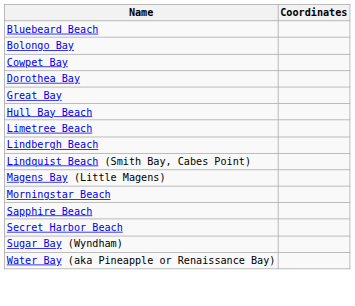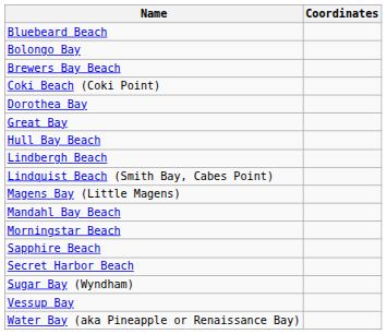 <table class="wikitable sortable">
 <tr>
 <th>Name</th>
 <th>Coordinates</th>
 </tr>
 <tr>
 <td><a href='#'>Bluebeard Beach</a></td>
 <td></td>
 </tr>
 <tr>
 <td><a href='#'>Bolongo Bay</a></td>
 <td></td>
 </tr>
 <tr>
-<td><a href='#'>Cowpet Bay</a></td>
+<td><a href='#'>Brewers Bay Beach</a></td>
+<td></td>
+</tr>
+<tr>
+<td><a href='#'>Coki Beach</a> (Coki Point)</td>
 <td></td>
 </tr>
 <tr>
 <td><a href='#'>Dorothea Bay</a></td>
 <td></td>
 </tr>
 <tr>
 <td><a href='#'>Great Bay</a></td>
 <td></td>
 </tr>
 <tr>
 <td><a href='#'>Hull Bay Beach</a></td>
 <td></td>
 </tr>
 <tr>
-<td><a href='#'>Limetree Beach</a></td>
-<td></td>
-</tr>
-<tr>
 <td><a href='#'>Lindbergh Beach</a></td>
 <td></td>
 </tr>
 <tr>
 <td><a href='#'>Lindquist Beach</a> (Smith Bay, Cabes Point)</td>
 <td></td>
 </tr>
 <tr>
 <td><a href='#'>Magens Bay</a> (Little Magens)</td>
+<td></td>
+</tr>
+<tr>
+<td><a href='#'>Mandahl Bay Beach</a></td>
 <td></td>
 </tr>
 <tr>
 <td><a href='#'>Morningstar Beach</a></td>
 <td></td>
 </tr>
 <tr>
 <td><a href='#'>Sapphire Beach</a></td>
 <td></td>
 </tr>
 <tr>
 <td><a href='#'>Secret Harbor Beach</a></td>
 <td></td>
 </tr>
 <tr>
 <td><a href='#'>Sugar Bay</a> (Wyndham)</td>
 <td></td>
 </tr>
 <tr>
+<td><a href='#'>Vessup Bay</a></td>
+<td></td>
+</tr>
+<tr>
 <td><a href='#'>Water Bay</a> (aka Pineapple or Renaissance Bay)</td>
 <td></td>
 </tr>
 </table>
